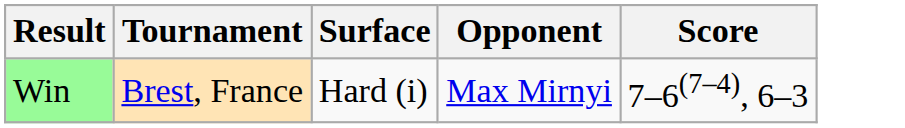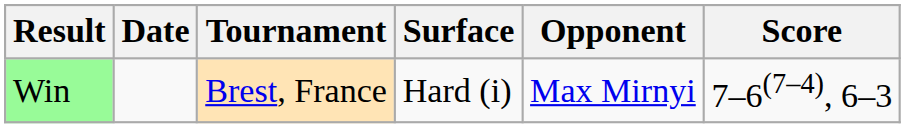 <table class="sortable wikitable">
 <tr>
 <th>Result</th>
+<th>Date</th>
 <th>Tournament</th>
 <th>Surface</th>
 <th>Opponent</th>
 <th class="unsortable">Score</th>
 </tr>
 <tr>
 <td bgcolor=98FB98>Win</td>
+<td></td>
 <td style="background:moccasin;"><a href='#'>Brest</a>, France</td>
 <td>Hard (i)</td>
 <td> <a href='#'>Max Mirnyi</a></td>
 <td>7–6<sup>(7–4)</sup>, 6–3</td>
 </tr>
 </table>
